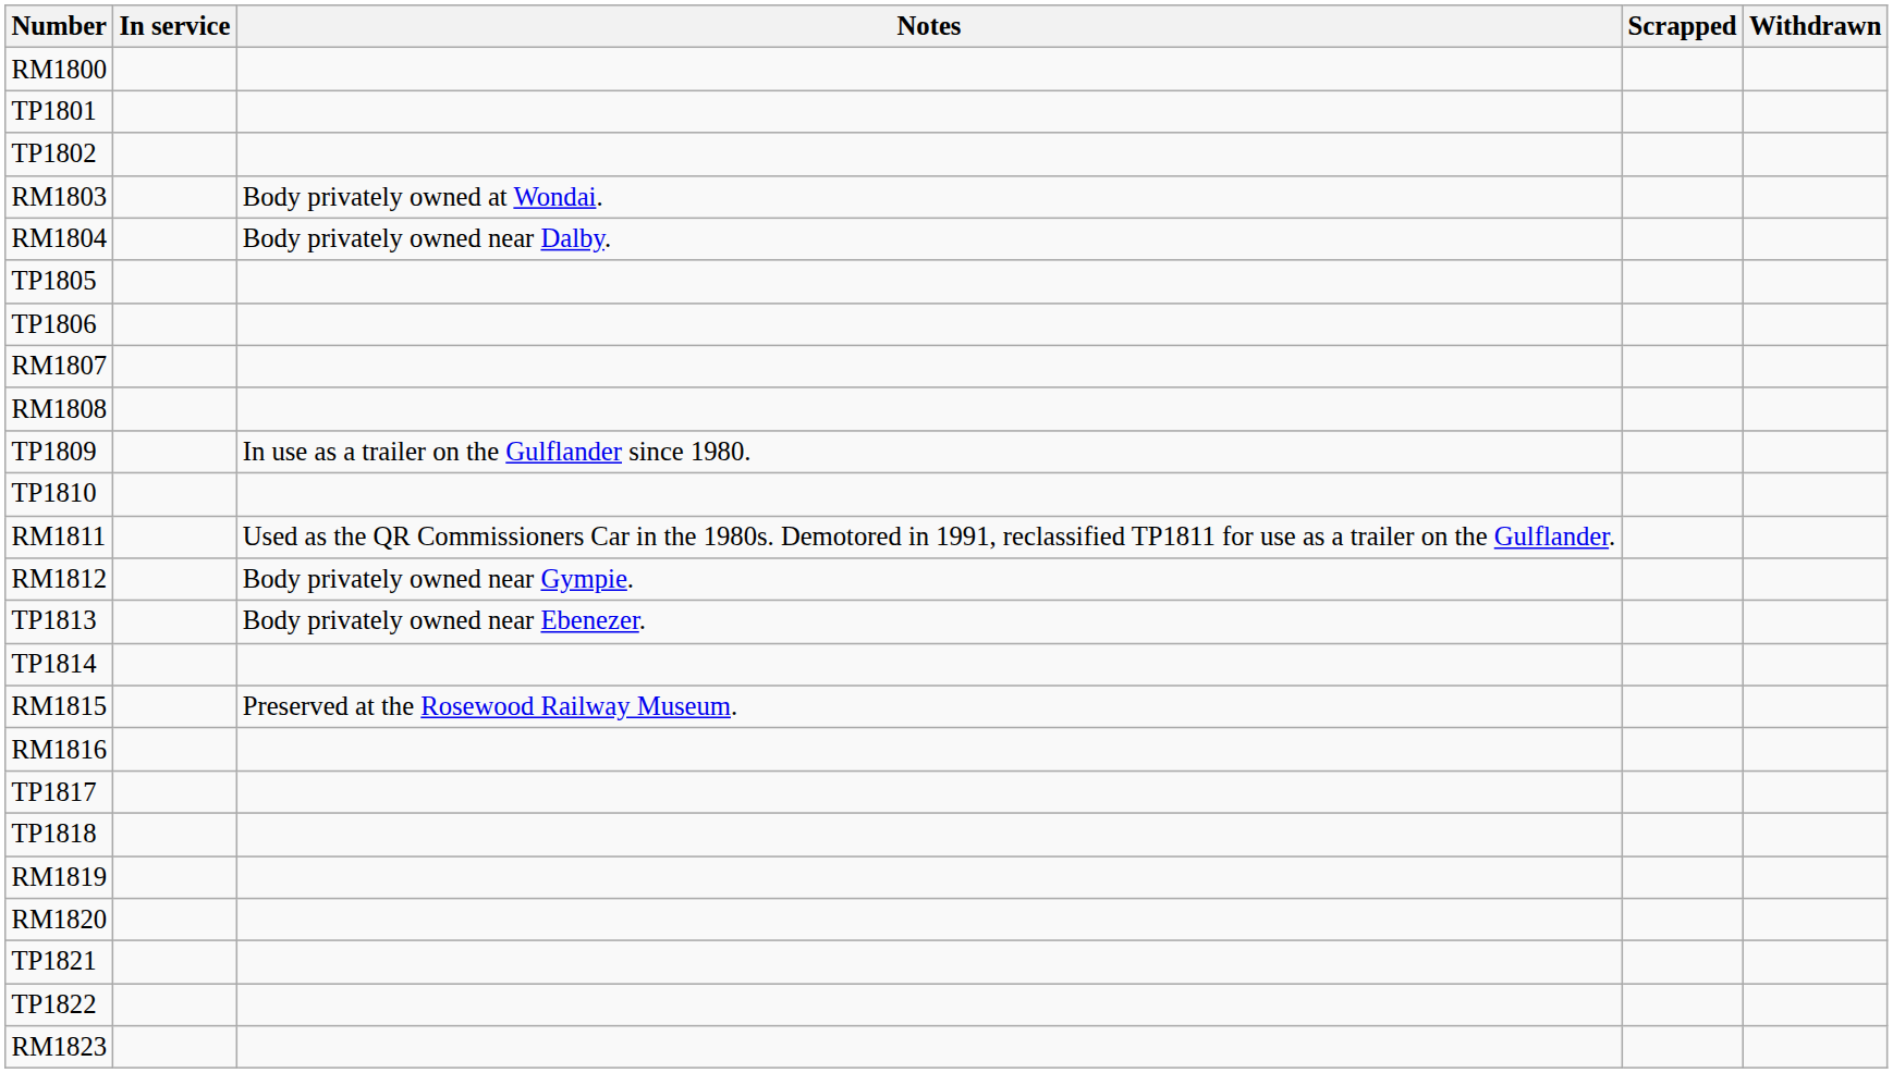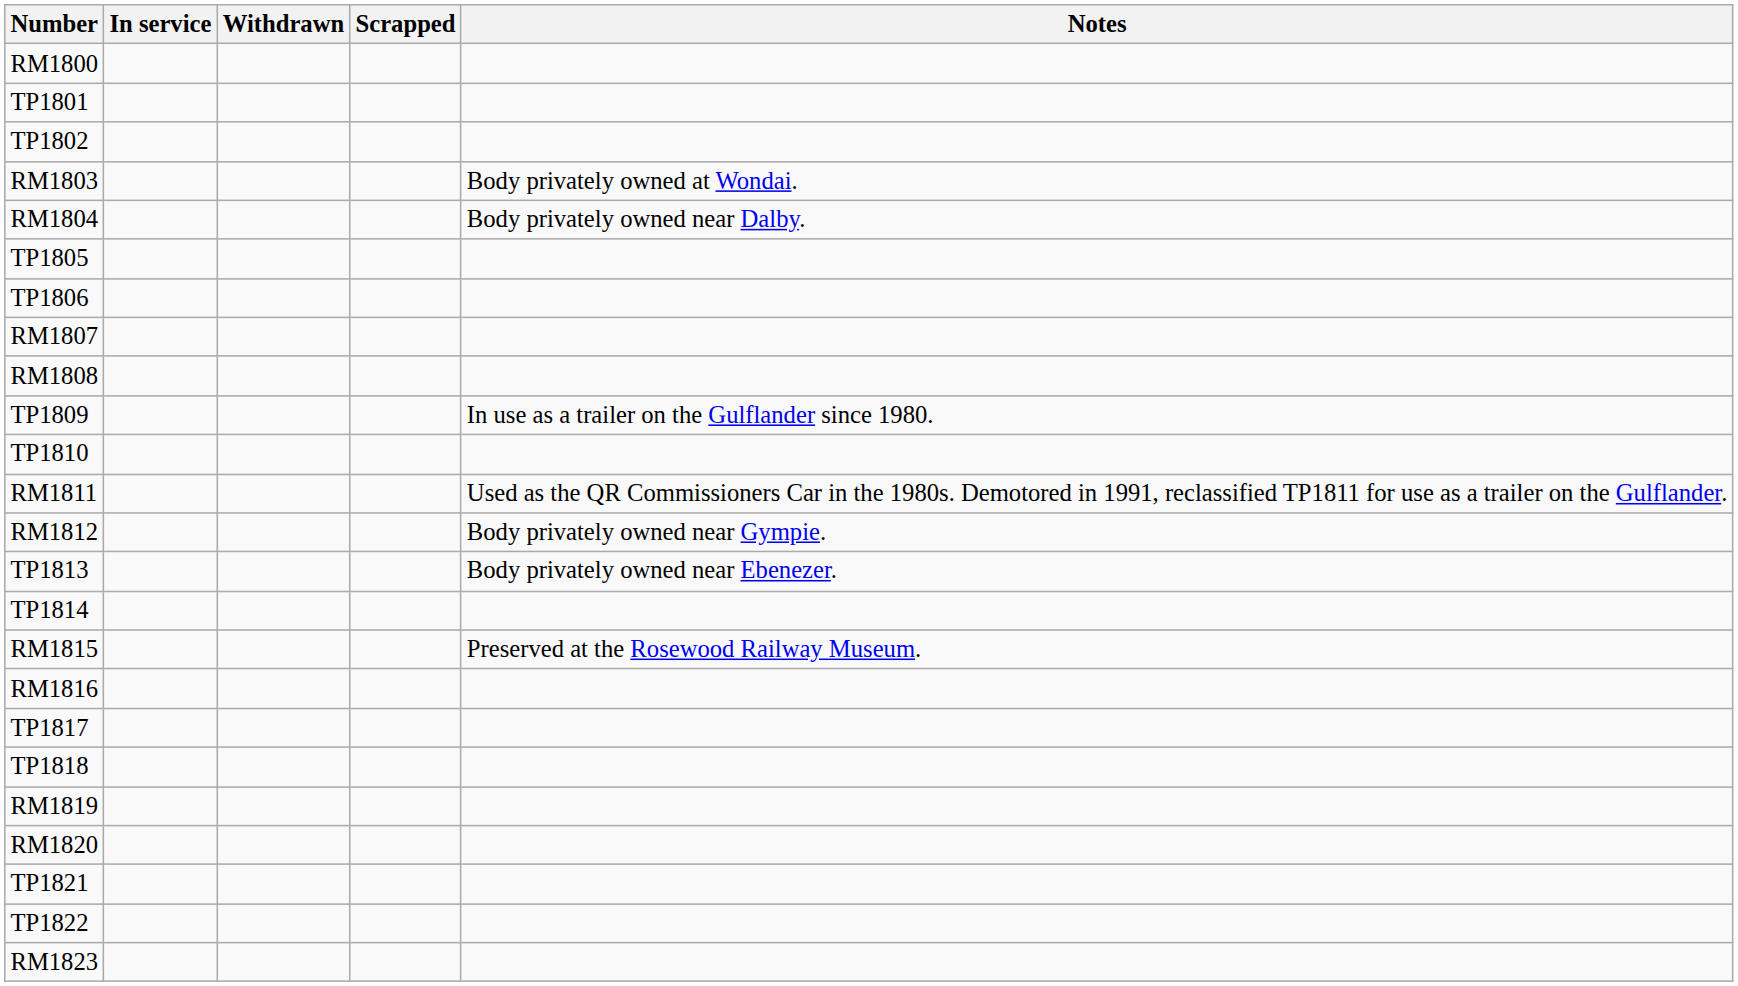 <table class="wikitable sortable">
 <tr>
 <th>Number</th>
 <th>In service</th>
+<th>Withdrawn</th>
+<th>Scrapped</th>
 <th>Notes</th>
-<th>Scrapped</th>
-<th>Withdrawn</th>
 </tr>
 <tr>
 <td>RM1800</td>
 <td></td>
 <td></td>
 <td></td>
 <td></td>
 </tr>
 <tr>
 <td>TP1801</td>
 <td></td>
 <td></td>
 <td></td>
 <td></td>
 </tr>
 <tr>
 <td>TP1802</td>
 <td></td>
 <td></td>
 <td></td>
 <td></td>
 </tr>
 <tr>
 <td>RM1803</td>
 <td></td>
-<td>Body privately owned at <a href='#'>Wondai</a>.</td>
 <td></td>
 <td></td>
+<td>Body privately owned at <a href='#'>Wondai</a>.</td>
 </tr>
 <tr>
 <td>RM1804</td>
 <td></td>
-<td>Body privately owned near <a href='#'>Dalby</a>.</td>
 <td></td>
 <td></td>
+<td>Body privately owned near <a href='#'>Dalby</a>.</td>
 </tr>
 <tr>
 <td>TP1805</td>
 <td></td>
 <td></td>
 <td></td>
 <td></td>
 </tr>
 <tr>
 <td>TP1806</td>
 <td></td>
 <td></td>
 <td></td>
 <td></td>
 </tr>
 <tr>
 <td>RM1807</td>
 <td></td>
 <td></td>
 <td></td>
 <td></td>
 </tr>
 <tr>
 <td>RM1808</td>
 <td></td>
 <td></td>
 <td></td>
 <td></td>
 </tr>
 <tr>
 <td>TP1809</td>
 <td></td>
-<td>In use as a trailer on the <a href='#'>Gulflander</a> since 1980.</td>
 <td></td>
 <td></td>
+<td>In use as a trailer on the <a href='#'>Gulflander</a> since 1980.</td>
 </tr>
 <tr>
 <td>TP1810</td>
 <td></td>
 <td></td>
 <td></td>
 <td></td>
 </tr>
 <tr>
 <td>RM1811</td>
 <td></td>
-<td>Used as the QR Commissioners Car in the 1980s. Demotored in 1991, reclassified TP1811 for use as a trailer on the <a href='#'>Gulflander</a>.</td>
 <td></td>
 <td></td>
+<td>Used as the QR Commissioners Car in the 1980s. Demotored in 1991, reclassified TP1811 for use as a trailer on the <a href='#'>Gulflander</a>.</td>
 </tr>
 <tr>
 <td>RM1812</td>
 <td></td>
-<td>Body privately owned near <a href='#'>Gympie</a>.</td>
 <td></td>
 <td></td>
+<td>Body privately owned near <a href='#'>Gympie</a>.</td>
 </tr>
 <tr>
 <td>TP1813</td>
 <td></td>
-<td>Body privately owned near <a href='#'>Ebenezer</a>.</td>
 <td></td>
 <td></td>
+<td>Body privately owned near <a href='#'>Ebenezer</a>.</td>
 </tr>
 <tr>
 <td>TP1814</td>
 <td></td>
 <td></td>
 <td></td>
 <td></td>
 </tr>
 <tr>
 <td>RM1815</td>
 <td></td>
-<td>Preserved at the <a href='#'>Rosewood Railway Museum</a>.</td>
 <td></td>
 <td></td>
+<td>Preserved at the <a href='#'>Rosewood Railway Museum</a>.</td>
 </tr>
 <tr>
 <td>RM1816</td>
 <td></td>
 <td></td>
 <td></td>
 <td></td>
 </tr>
 <tr>
 <td>TP1817</td>
 <td></td>
 <td></td>
 <td></td>
 <td></td>
 </tr>
 <tr>
 <td>TP1818</td>
 <td></td>
 <td></td>
 <td></td>
 <td></td>
 </tr>
 <tr>
 <td>RM1819</td>
 <td></td>
 <td></td>
 <td></td>
 <td></td>
 </tr>
 <tr>
 <td>RM1820</td>
 <td></td>
 <td></td>
 <td></td>
 <td></td>
 </tr>
 <tr>
 <td>TP1821</td>
 <td></td>
 <td></td>
 <td></td>
 <td></td>
 </tr>
 <tr>
 <td>TP1822</td>
 <td></td>
 <td></td>
 <td></td>
 <td></td>
 </tr>
 <tr>
 <td>RM1823</td>
 <td></td>
 <td></td>
 <td></td>
 <td></td>
 </tr>
 </table>
